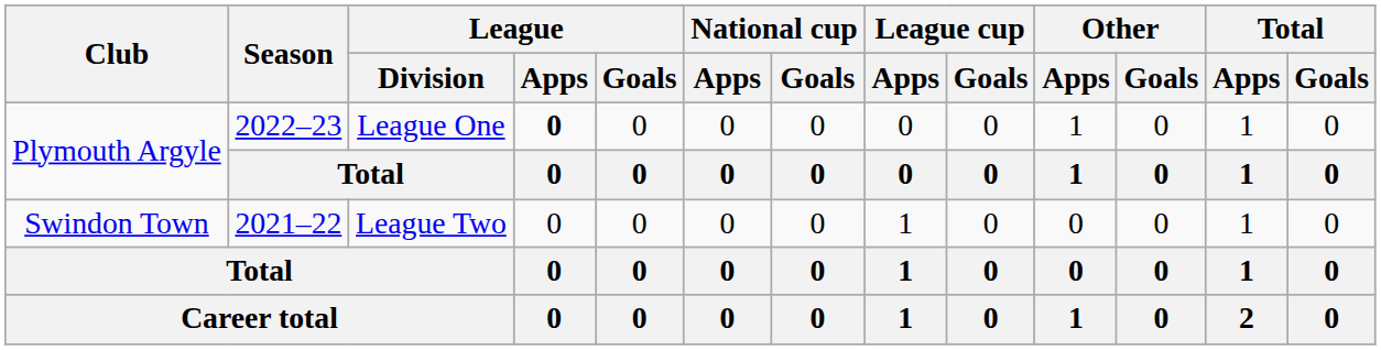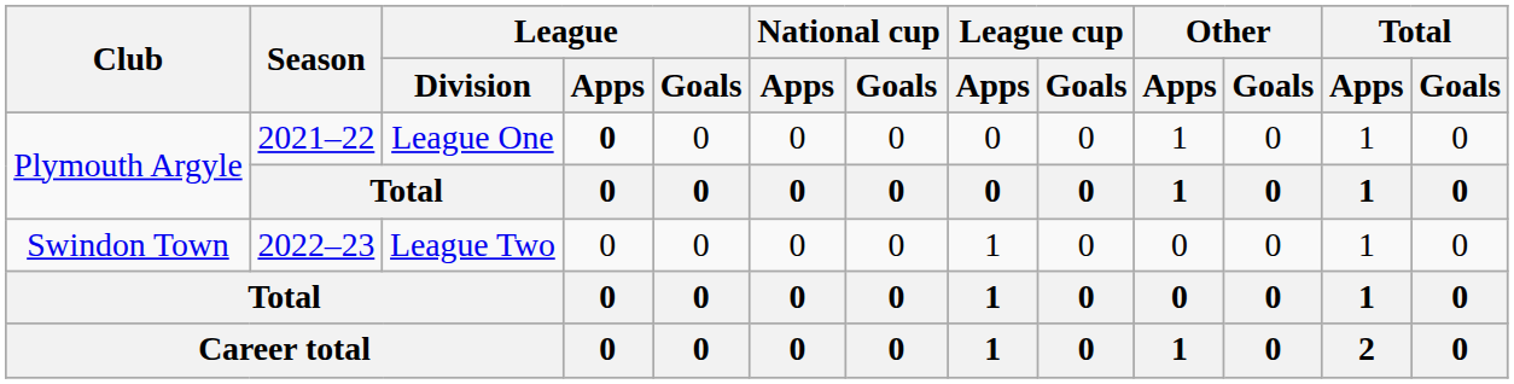 <table class="wikitable" style="text-align:center">
 <tr>
 <th rowspan="2">Club</th>
 <th rowspan="2">Season</th>
 <th colspan="3">League</th>
 <th colspan="2">National cup</th>
 <th colspan="2">League cup</th>
 <th colspan="2">Other</th>
 <th colspan="2">Total</th>
 </tr>
 <tr>
 <th>Division</th>
 <th>Apps</th>
 <th>Goals</th>
 <th>Apps</th>
 <th>Goals</th>
 <th>Apps</th>
 <th>Goals</th>
 <th>Apps</th>
 <th>Goals</th>
 <th>Apps</th>
 <th>Goals</th>
 </tr>
 <tr>
 <td rowspan="2"><a href='#'>Plymouth Argyle</a></td>
-<td><a href='#'>2022–23</a></td>
+<td><a href='#'>2021–22</a></td>
 <td colspan=1><a href='#'>League One</a></td>
 <td><strong>0</strong></td>
 <td>0</td>
 <td>0</td>
 <td>0</td>
 <td>0</td>
 <td>0</td>
 <td>1</td>
 <td>0</td>
 <td>1</td>
 <td>0</td>
 </tr>
 <tr>
 <th colspan="2">Total</th>
 <th>0</th>
 <th>0</th>
 <th>0</th>
 <th>0</th>
 <th>0</th>
 <th>0</th>
 <th>1</th>
 <th>0</th>
 <th>1</th>
 <th>0</th>
 </tr>
 <tr>
 <td><a href='#'>Swindon Town</a></td>
-<td><a href='#'>2021–22</a></td>
+<td><a href='#'>2022–23</a></td>
 <td><a href='#'>League Two</a></td>
 <td>0</td>
 <td>0</td>
 <td>0</td>
 <td>0</td>
 <td>1</td>
 <td>0</td>
 <td>0</td>
 <td>0</td>
 <td>1</td>
 <td>0</td>
 </tr>
 <tr>
 <th colspan="3">Total</th>
 <th>0</th>
 <th>0</th>
 <th>0</th>
 <th>0</th>
 <th>1</th>
 <th>0</th>
 <th>0</th>
 <th>0</th>
 <th>1</th>
 <th>0</th>
 </tr>
 <tr>
 <th colspan="3">Career total</th>
 <th>0</th>
 <th>0</th>
 <th>0</th>
 <th>0</th>
 <th>1</th>
 <th>0</th>
 <th>1</th>
 <th>0</th>
 <th>2</th>
 <th>0</th>
 </tr>
 </table>
